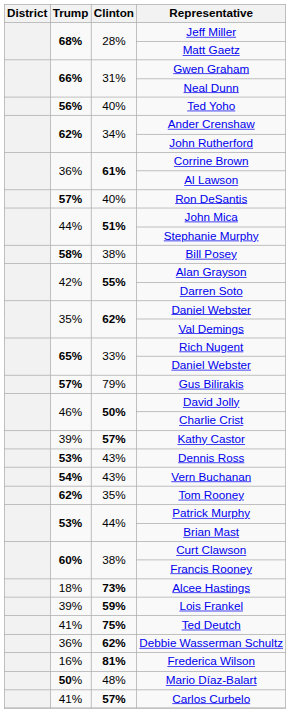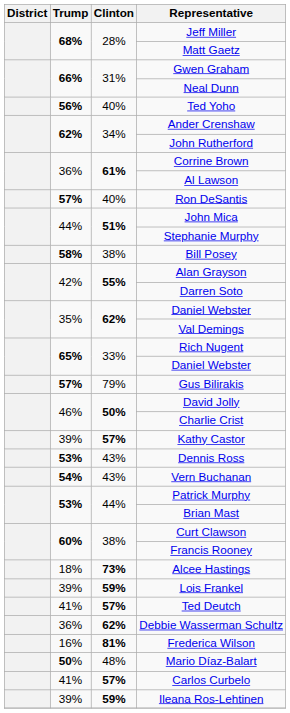 <table class=wikitable>
 <tr>
 <th>District</th>
 <th>Trump</th>
 <th>Clinton</th>
 <th>Representative</th>
 </tr>
 <tr align=center>
 <th rowspan=2 ></th>
 <td rowspan=2><strong>68%</strong></td>
 <td rowspan=2>28%</td>
 <td><a href='#'>Jeff Miller</a></td>
 </tr>
 <tr align=center>
 <td><a href='#'>Matt Gaetz</a></td>
 </tr>
 <tr align=center>
 <th rowspan=2 ></th>
 <td rowspan=2><strong>66%</strong></td>
 <td rowspan=2>31%</td>
 <td><a href='#'>Gwen Graham</a></td>
 </tr>
 <tr align=center>
 <td><a href='#'>Neal Dunn</a></td>
 </tr>
 <tr align=center>
 <th></th>
 <td><strong>56%</strong></td>
 <td>40%</td>
 <td><a href='#'>Ted Yoho</a></td>
 </tr>
 <tr align=center>
 <th rowspan=2 ></th>
 <td rowspan=2><strong>62%</strong></td>
 <td rowspan=2>34%</td>
 <td><a href='#'>Ander Crenshaw</a></td>
 </tr>
 <tr align=center>
 <td><a href='#'>John Rutherford</a></td>
 </tr>
 <tr align=center>
 <th rowspan=2 ></th>
 <td rowspan=2>36%</td>
 <td rowspan=2><strong>61%</strong></td>
 <td><a href='#'>Corrine Brown</a></td>
 </tr>
 <tr align=center>
 <td><a href='#'>Al Lawson</a></td>
 </tr>
 <tr align=center>
 <th></th>
 <td><strong>57%</strong></td>
 <td>40%</td>
 <td><a href='#'>Ron DeSantis</a></td>
 </tr>
 <tr align=center>
 <th rowspan=2 ></th>
 <td rowspan=2>44%</td>
 <td rowspan=2><strong>51%</strong></td>
 <td><a href='#'>John Mica</a></td>
 </tr>
 <tr align=center>
 <td><a href='#'>Stephanie Murphy</a></td>
 </tr>
 <tr align=center>
 <th></th>
 <td><strong>58%</strong></td>
 <td>38%</td>
 <td><a href='#'>Bill Posey</a></td>
 </tr>
 <tr align=center>
 <th rowspan=2 ></th>
 <td rowspan=2>42%</td>
 <td rowspan=2><strong>55%</strong></td>
 <td><a href='#'>Alan Grayson</a></td>
 </tr>
 <tr align=center>
 <td><a href='#'>Darren Soto</a></td>
 </tr>
 <tr align=center>
 <th rowspan=2 ></th>
 <td rowspan=2>35%</td>
 <td rowspan=2><strong>62%</strong></td>
 <td><a href='#'>Daniel Webster</a></td>
 </tr>
 <tr align=center>
 <td><a href='#'>Val Demings</a></td>
 </tr>
 <tr align=center>
 <th rowspan=2 ></th>
 <td rowspan=2><strong>65%</strong></td>
 <td rowspan=2>33%</td>
 <td><a href='#'>Rich Nugent</a></td>
 </tr>
 <tr align=center>
 <td><a href='#'>Daniel Webster</a></td>
 </tr>
 <tr align=center>
 <th></th>
 <td><strong>57%</strong></td>
 <td>79%</td>
 <td><a href='#'>Gus Bilirakis</a></td>
 </tr>
 <tr align=center>
 <th rowspan=2 ></th>
 <td rowspan=2>46%</td>
 <td rowspan=2><strong>50%</strong></td>
 <td><a href='#'>David Jolly</a></td>
 </tr>
 <tr align=center>
 <td><a href='#'>Charlie Crist</a></td>
 </tr>
 <tr align=center>
 <th></th>
 <td>39%</td>
 <td><strong>57%</strong></td>
 <td><a href='#'>Kathy Castor</a></td>
 </tr>
 <tr align=center>
 <th></th>
 <td><strong>53%</strong></td>
 <td>43%</td>
 <td><a href='#'>Dennis Ross</a></td>
 </tr>
 <tr align=center>
 <th></th>
 <td><strong>54%</strong></td>
 <td>43%</td>
 <td><a href='#'>Vern Buchanan</a></td>
 </tr>
 <tr align=center>
-<th></th>
-<td><strong>62%</strong></td>
-<td>35%</td>
-<td><a href='#'>Tom Rooney</a></td>
-</tr>
-<tr align=center>
 <th rowspan=2 ></th>
 <td rowspan=2><strong>53%</strong></td>
 <td rowspan=2>44%</td>
 <td><a href='#'>Patrick Murphy</a></td>
 </tr>
 <tr align=center>
 <td><a href='#'>Brian Mast</a></td>
 </tr>
 <tr align=center>
 <th rowspan=2 ></th>
 <td rowspan=2><strong>60%</strong></td>
 <td rowspan=2>38%</td>
 <td><a href='#'>Curt Clawson</a></td>
 </tr>
 <tr align=center>
 <td><a href='#'>Francis Rooney</a></td>
 </tr>
 <tr align=center>
 <th></th>
 <td>18%</td>
 <td><strong>73%</strong></td>
 <td><a href='#'>Alcee Hastings</a></td>
 </tr>
 <tr align=center>
 <th></th>
 <td>39%</td>
 <td><strong>59%</strong></td>
 <td><a href='#'>Lois Frankel</a></td>
 </tr>
 <tr align=center>
 <th></th>
 <td>41%</td>
-<td><strong>75%</strong></td>
+<td><strong>57%</strong></td>
 <td><a href='#'>Ted Deutch</a></td>
 </tr>
 <tr align=center>
 <th></th>
 <td>36%</td>
 <td><strong>62%</strong></td>
 <td><a href='#'>Debbie Wasserman Schultz</a></td>
 </tr>
 <tr align=center>
 <th></th>
 <td>16%</td>
 <td><strong>81%</strong></td>
 <td><a href='#'>Frederica Wilson</a></td>
 </tr>
 <tr align=center>
 <th></th>
 <td><strong>50</strong>%</td>
 <td>48%</td>
 <td><a href='#'>Mario Díaz-Balart</a></td>
 </tr>
 <tr align=center>
 <th></th>
 <td>41%</td>
 <td><strong>57%</strong></td>
 <td><a href='#'>Carlos Curbelo</a></td>
 </tr>
 <tr align=center>
+<th></th>
+<td>39%</td>
+<td><strong>59%</strong></td>
+<td><a href='#'>Ileana Ros-Lehtinen</a></td>
+</tr>
+<tr align=center>
 </tr>
 </table>
